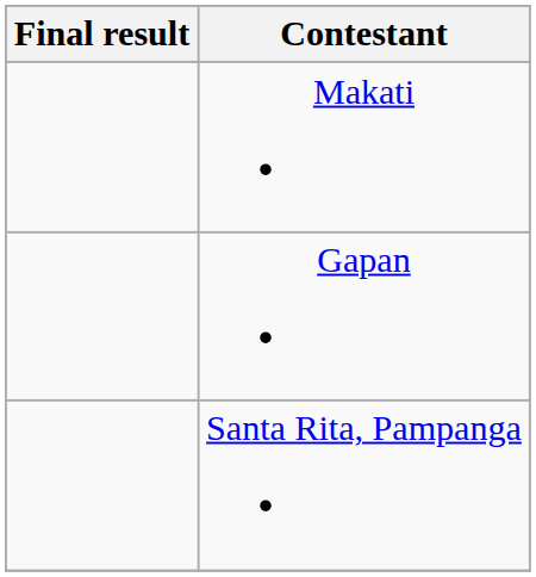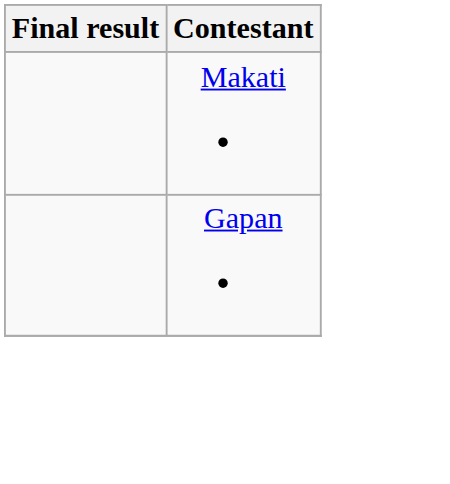 <table class="wikitable" style="text-align:center;">
 <tr>
 <th>Final result</th>
 <th>Contestant</th>
 </tr>
 <tr>
 <td></td>
 <td><a href='#'>Makati</a><br><ul><li></li></ul></td>
 </tr>
 <tr>
 <td></td>
 <td><a href='#'>Gapan</a><br><ul><li></li></ul></td>
 </tr>
 <tr>
-<td></td>
-<td><a href='#'>Santa Rita, Pampanga</a><br><ul><li></li></ul></td>
-</tr>
-<tr>
 </tr>
 </table>
